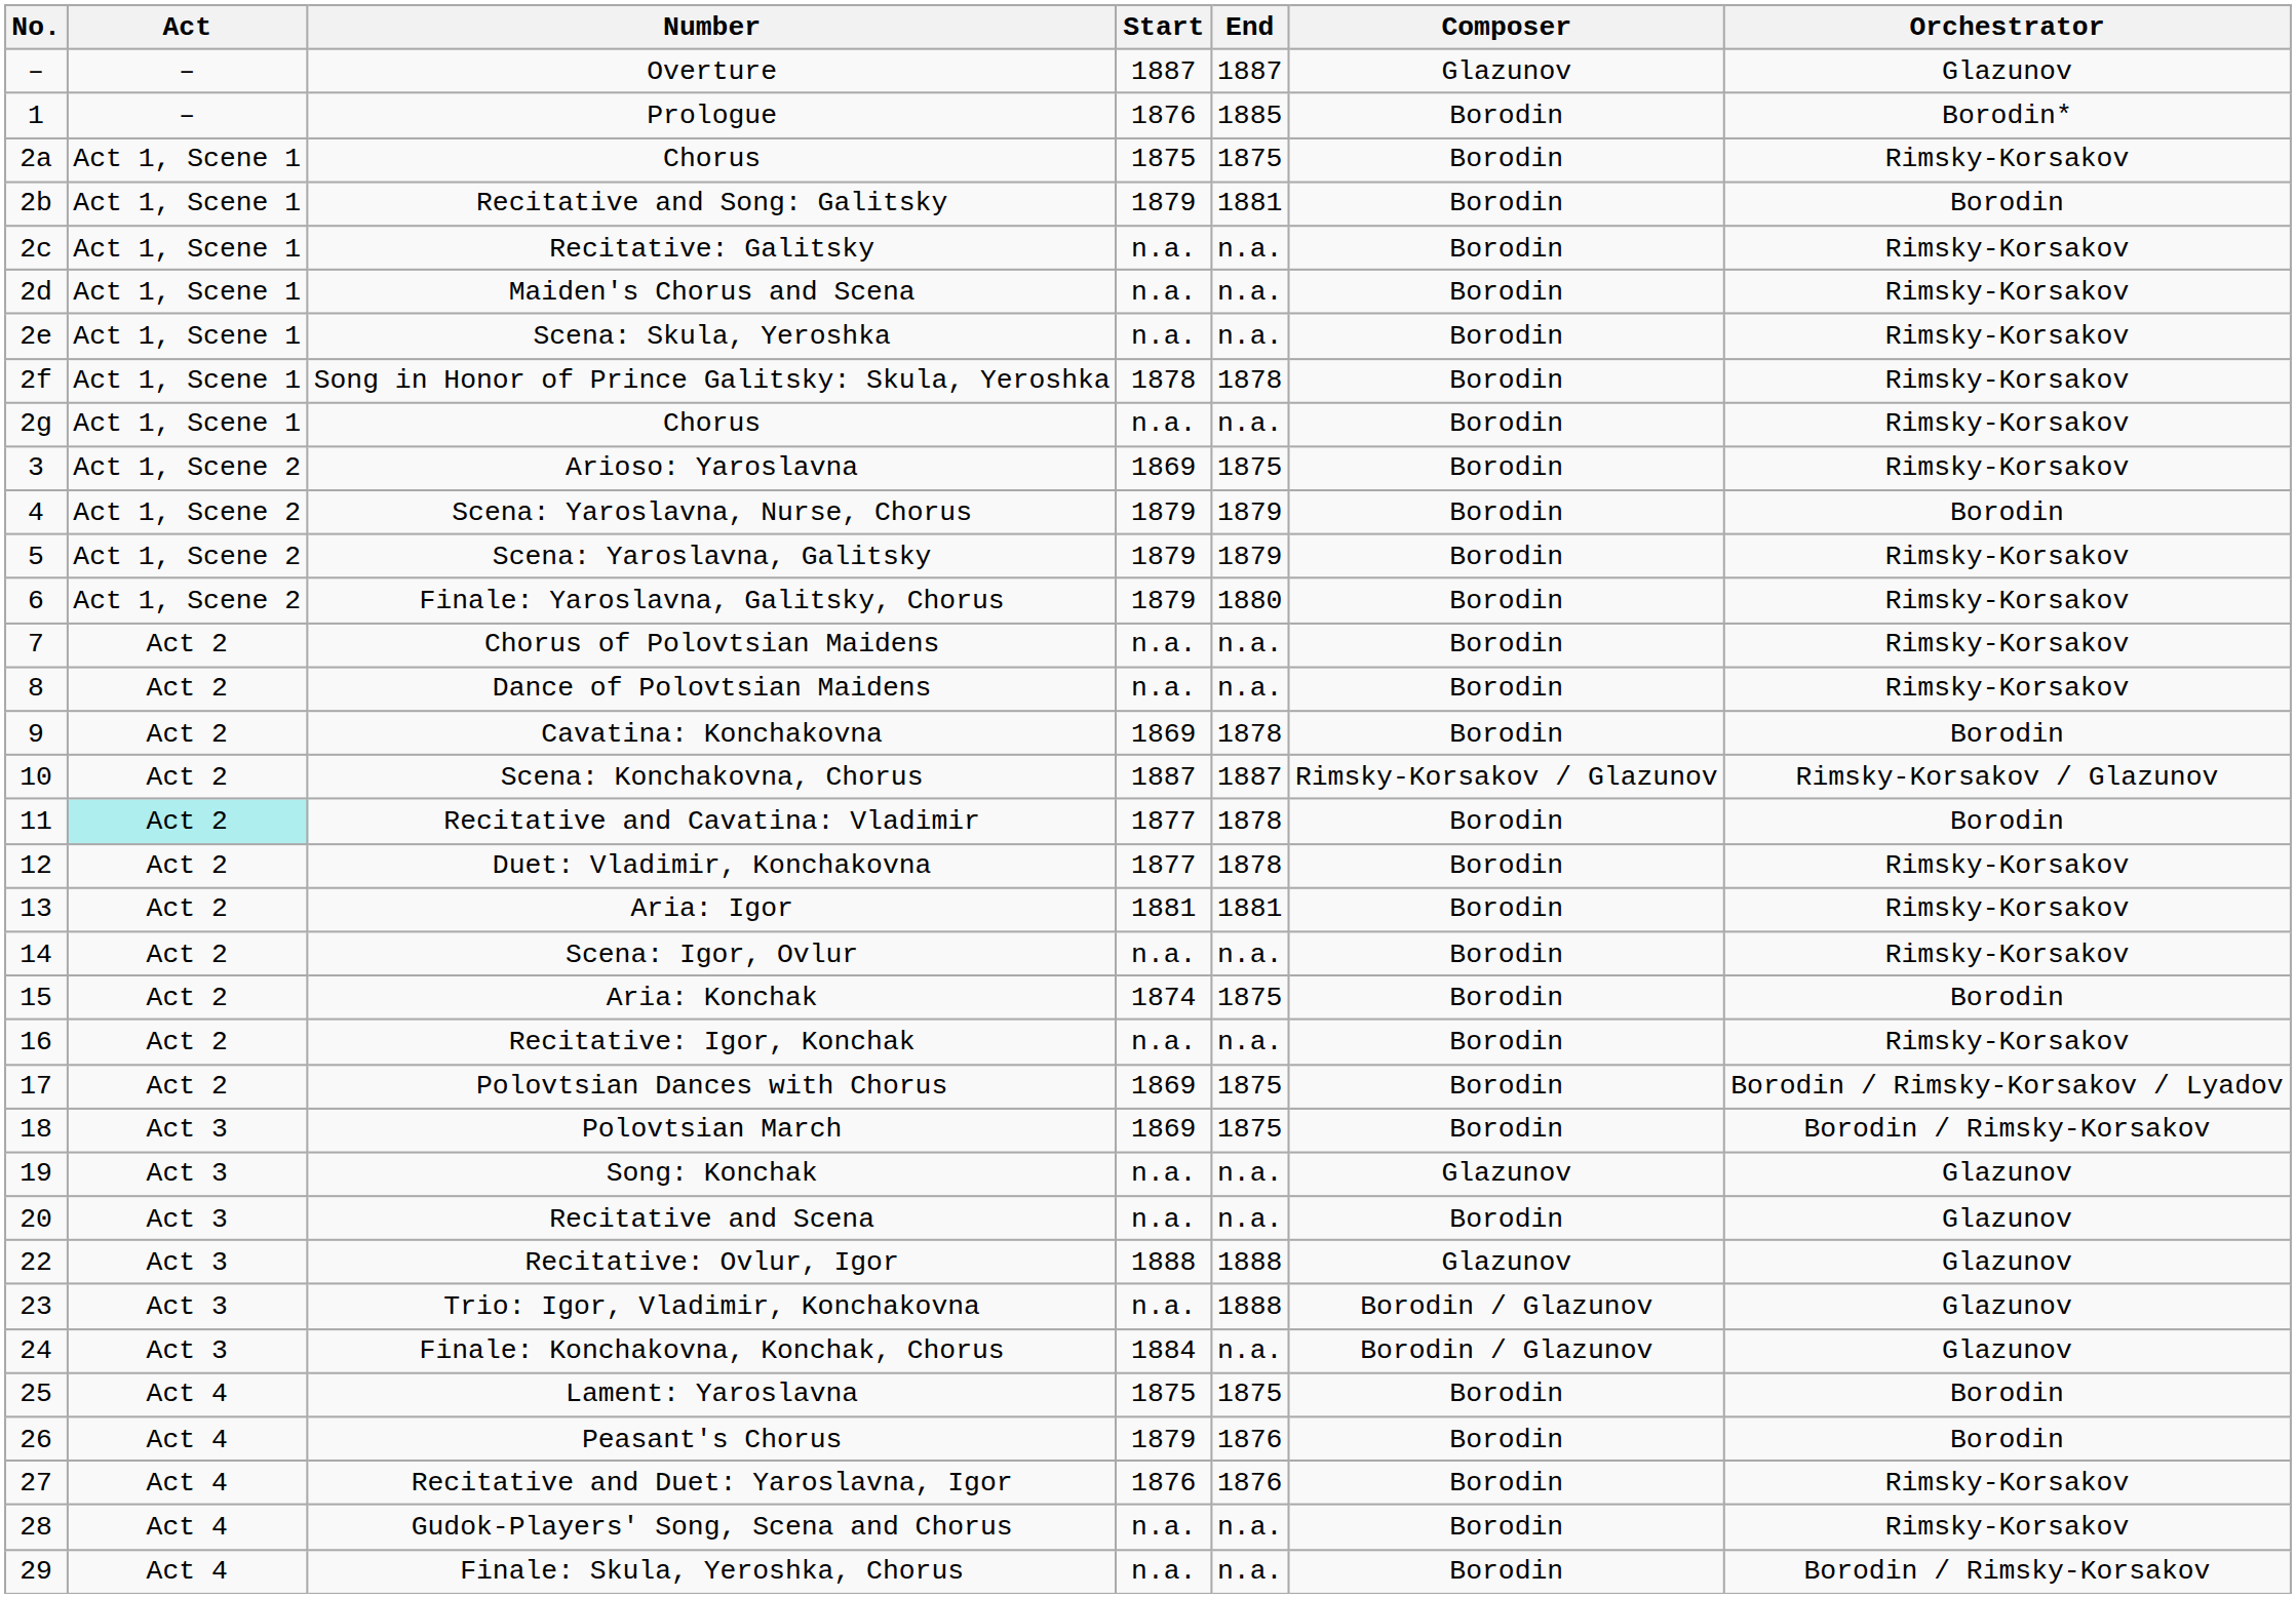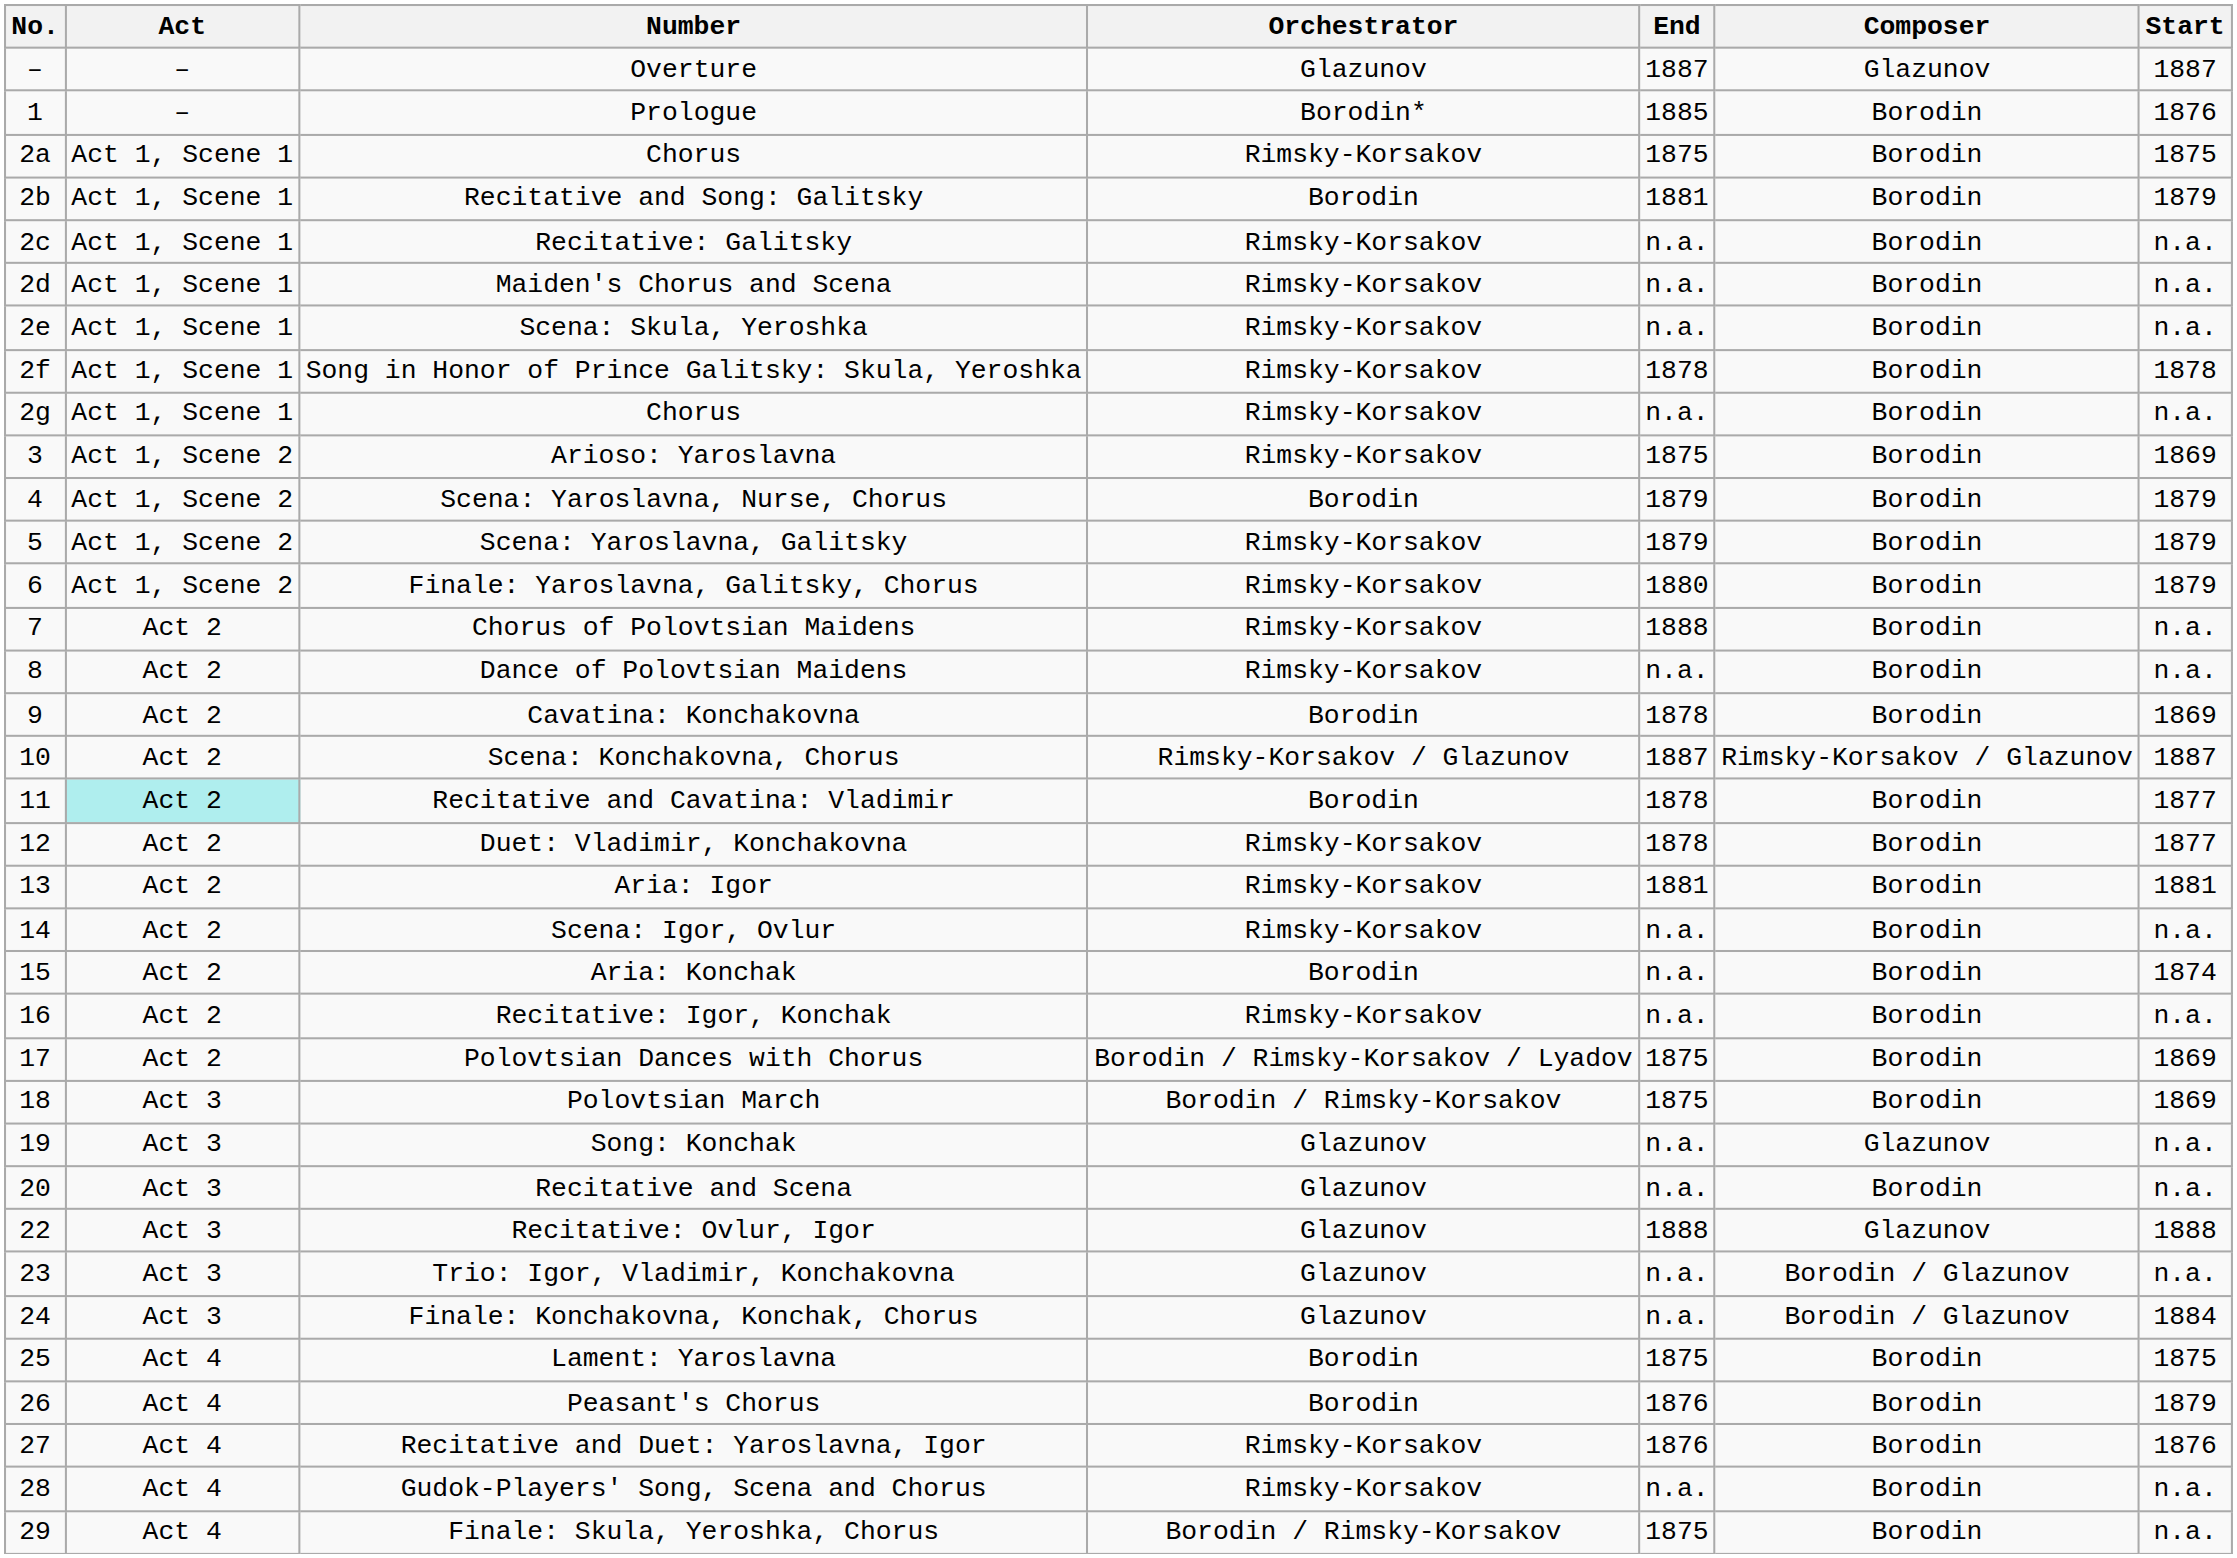 <table class="wikitable sortable" style="text-align: center;">
 <tr>
 <th>No.</th>
 <th>Act</th>
 <th>Number</th>
-<th>Start</th>
+<th>Orchestrator</th>
 <th>End</th>
 <th>Composer</th>
-<th>Orchestrator</th>
+<th>Start</th>
 </tr>
 <tr>
 <td>–</td>
 <td>–</td>
 <td>Overture</td>
-<td>1887</td>
+<td>Glazunov</td>
 <td>1887</td>
 <td>Glazunov</td>
-<td>Glazunov</td>
+<td>1887</td>
 </tr>
 <tr>
 <td>1</td>
 <td>–</td>
 <td>Prologue</td>
-<td>1876</td>
+<td>Borodin*</td>
 <td>1885</td>
 <td>Borodin</td>
-<td>Borodin*</td>
+<td>1876</td>
 </tr>
 <tr>
 <td>2a</td>
 <td>Act 1, Scene 1</td>
 <td>Chorus</td>
-<td>1875</td>
+<td>Rimsky-Korsakov</td>
 <td>1875</td>
 <td>Borodin</td>
-<td>Rimsky-Korsakov</td>
+<td>1875</td>
 </tr>
 <tr>
 <td>2b</td>
 <td>Act 1, Scene 1</td>
 <td>Recitative and Song: Galitsky</td>
-<td>1879</td>
+<td>Borodin</td>
 <td>1881</td>
 <td>Borodin</td>
-<td>Borodin</td>
+<td>1879</td>
 </tr>
 <tr>
 <td>2c</td>
 <td>Act 1, Scene 1</td>
 <td>Recitative: Galitsky</td>
-<td>n.a.</td>
+<td>Rimsky-Korsakov</td>
 <td>n.a.</td>
 <td>Borodin</td>
-<td>Rimsky-Korsakov</td>
+<td>n.a.</td>
 </tr>
 <tr>
 <td>2d</td>
 <td>Act 1, Scene 1</td>
 <td>Maiden's Chorus and Scena</td>
-<td>n.a.</td>
+<td>Rimsky-Korsakov</td>
 <td>n.a.</td>
 <td>Borodin</td>
-<td>Rimsky-Korsakov</td>
+<td>n.a.</td>
 </tr>
 <tr>
 <td>2e</td>
 <td>Act 1, Scene 1</td>
 <td>Scena: Skula, Yeroshka</td>
-<td>n.a.</td>
+<td>Rimsky-Korsakov</td>
 <td>n.a.</td>
 <td>Borodin</td>
-<td>Rimsky-Korsakov</td>
+<td>n.a.</td>
 </tr>
 <tr>
 <td>2f</td>
 <td>Act 1, Scene 1</td>
 <td>Song in Honor of Prince Galitsky: Skula, Yeroshka</td>
-<td>1878</td>
+<td>Rimsky-Korsakov</td>
 <td>1878</td>
 <td>Borodin</td>
-<td>Rimsky-Korsakov</td>
+<td>1878</td>
 </tr>
 <tr>
 <td>2g</td>
 <td>Act 1, Scene 1</td>
 <td>Chorus</td>
-<td>n.a.</td>
+<td>Rimsky-Korsakov</td>
 <td>n.a.</td>
 <td>Borodin</td>
-<td>Rimsky-Korsakov</td>
+<td>n.a.</td>
 </tr>
 <tr>
 <td>3</td>
 <td>Act 1, Scene 2</td>
 <td>Arioso: Yaroslavna</td>
-<td>1869</td>
+<td>Rimsky-Korsakov</td>
 <td>1875</td>
 <td>Borodin</td>
-<td>Rimsky-Korsakov</td>
+<td>1869</td>
 </tr>
 <tr>
 <td>4</td>
 <td>Act 1, Scene 2</td>
 <td>Scena: Yaroslavna, Nurse, Chorus</td>
-<td>1879</td>
+<td>Borodin</td>
 <td>1879</td>
 <td>Borodin</td>
-<td>Borodin</td>
+<td>1879</td>
 </tr>
 <tr>
 <td>5</td>
 <td>Act 1, Scene 2</td>
 <td>Scena: Yaroslavna, Galitsky</td>
-<td>1879</td>
+<td>Rimsky-Korsakov</td>
 <td>1879</td>
 <td>Borodin</td>
-<td>Rimsky-Korsakov</td>
+<td>1879</td>
 </tr>
 <tr>
 <td>6</td>
 <td>Act 1, Scene 2</td>
 <td>Finale: Yaroslavna, Galitsky, Chorus</td>
-<td>1879</td>
+<td>Rimsky-Korsakov</td>
 <td>1880</td>
 <td>Borodin</td>
-<td>Rimsky-Korsakov</td>
+<td>1879</td>
 </tr>
 <tr>
 <td>7</td>
 <td>Act 2</td>
 <td>Chorus of Polovtsian Maidens</td>
+<td>Rimsky-Korsakov</td>
+<td>1888</td>
+<td>Borodin</td>
 <td>n.a.</td>
-<td>n.a.</td>
-<td>Borodin</td>
-<td>Rimsky-Korsakov</td>
 </tr>
 <tr>
 <td>8</td>
 <td>Act 2</td>
 <td>Dance of Polovtsian Maidens</td>
-<td>n.a.</td>
+<td>Rimsky-Korsakov</td>
 <td>n.a.</td>
 <td>Borodin</td>
-<td>Rimsky-Korsakov</td>
+<td>n.a.</td>
 </tr>
 <tr>
 <td>9</td>
 <td>Act 2</td>
 <td>Cavatina: Konchakovna</td>
-<td>1869</td>
+<td>Borodin</td>
 <td>1878</td>
 <td>Borodin</td>
-<td>Borodin</td>
+<td>1869</td>
 </tr>
 <tr>
 <td>10</td>
 <td>Act 2</td>
 <td>Scena: Konchakovna, Chorus</td>
-<td>1887</td>
+<td>Rimsky-Korsakov / Glazunov</td>
 <td>1887</td>
 <td>Rimsky-Korsakov / Glazunov</td>
-<td>Rimsky-Korsakov / Glazunov</td>
+<td>1887</td>
 </tr>
 <tr>
 <td>11</td>
 <td style="background: paleturquoise;">Act 2</td>
 <td>Recitative and Cavatina: Vladimir</td>
-<td>1877</td>
+<td>Borodin</td>
 <td>1878</td>
 <td>Borodin</td>
-<td>Borodin</td>
+<td>1877</td>
 </tr>
 <tr>
 <td>12</td>
 <td>Act 2</td>
 <td>Duet: Vladimir, Konchakovna</td>
-<td>1877</td>
+<td>Rimsky-Korsakov</td>
 <td>1878</td>
 <td>Borodin</td>
-<td>Rimsky-Korsakov</td>
+<td>1877</td>
 </tr>
 <tr>
 <td>13</td>
 <td>Act 2</td>
 <td>Aria: Igor</td>
-<td>1881</td>
+<td>Rimsky-Korsakov</td>
 <td>1881</td>
 <td>Borodin</td>
-<td>Rimsky-Korsakov</td>
+<td>1881</td>
 </tr>
 <tr>
 <td>14</td>
 <td>Act 2</td>
 <td>Scena: Igor, Ovlur</td>
-<td>n.a.</td>
+<td>Rimsky-Korsakov</td>
 <td>n.a.</td>
 <td>Borodin</td>
-<td>Rimsky-Korsakov</td>
+<td>n.a.</td>
 </tr>
 <tr>
 <td>15</td>
 <td>Act 2</td>
 <td>Aria: Konchak</td>
+<td>Borodin</td>
+<td>n.a.</td>
+<td>Borodin</td>
 <td>1874</td>
-<td>1875</td>
-<td>Borodin</td>
-<td>Borodin</td>
 </tr>
 <tr>
 <td>16</td>
 <td>Act 2</td>
 <td>Recitative: Igor, Konchak</td>
-<td>n.a.</td>
+<td>Rimsky-Korsakov</td>
 <td>n.a.</td>
 <td>Borodin</td>
-<td>Rimsky-Korsakov</td>
+<td>n.a.</td>
 </tr>
 <tr>
 <td>17</td>
 <td>Act 2</td>
 <td>Polovtsian Dances with Chorus</td>
-<td>1869</td>
+<td>Borodin / Rimsky-Korsakov / Lyadov</td>
 <td>1875</td>
 <td>Borodin</td>
-<td>Borodin / Rimsky-Korsakov / Lyadov</td>
+<td>1869</td>
 </tr>
 <tr>
 <td>18</td>
 <td>Act 3</td>
 <td>Polovtsian March</td>
-<td>1869</td>
+<td>Borodin / Rimsky-Korsakov</td>
 <td>1875</td>
 <td>Borodin</td>
-<td>Borodin / Rimsky-Korsakov</td>
+<td>1869</td>
 </tr>
 <tr>
 <td>19</td>
 <td>Act 3</td>
 <td>Song: Konchak</td>
-<td>n.a.</td>
+<td>Glazunov</td>
 <td>n.a.</td>
 <td>Glazunov</td>
-<td>Glazunov</td>
+<td>n.a.</td>
 </tr>
 <tr>
 <td>20</td>
 <td>Act 3</td>
 <td>Recitative and Scena</td>
-<td>n.a.</td>
+<td>Glazunov</td>
 <td>n.a.</td>
 <td>Borodin</td>
-<td>Glazunov</td>
+<td>n.a.</td>
 </tr>
 <tr>
 <td>22</td>
 <td>Act 3</td>
 <td>Recitative: Ovlur, Igor</td>
-<td>1888</td>
+<td>Glazunov</td>
 <td>1888</td>
 <td>Glazunov</td>
-<td>Glazunov</td>
+<td>1888</td>
 </tr>
 <tr>
 <td>23</td>
 <td>Act 3</td>
 <td>Trio: Igor, Vladimir, Konchakovna</td>
+<td>Glazunov</td>
 <td>n.a.</td>
-<td>1888</td>
 <td>Borodin / Glazunov</td>
-<td>Glazunov</td>
+<td>n.a.</td>
 </tr>
 <tr>
 <td>24</td>
 <td>Act 3</td>
 <td>Finale: Konchakovna, Konchak, Chorus</td>
-<td>1884</td>
+<td>Glazunov</td>
 <td>n.a.</td>
 <td>Borodin / Glazunov</td>
-<td>Glazunov</td>
+<td>1884</td>
 </tr>
 <tr>
 <td>25</td>
 <td>Act 4</td>
 <td>Lament: Yaroslavna</td>
-<td>1875</td>
+<td>Borodin</td>
 <td>1875</td>
 <td>Borodin</td>
-<td>Borodin</td>
+<td>1875</td>
 </tr>
 <tr>
 <td>26</td>
 <td>Act 4</td>
 <td>Peasant's Chorus</td>
-<td>1879</td>
+<td>Borodin</td>
 <td>1876</td>
 <td>Borodin</td>
-<td>Borodin</td>
+<td>1879</td>
 </tr>
 <tr>
 <td>27</td>
 <td>Act 4</td>
 <td>Recitative and Duet: Yaroslavna, Igor</td>
-<td>1876</td>
+<td>Rimsky-Korsakov</td>
 <td>1876</td>
 <td>Borodin</td>
-<td>Rimsky-Korsakov</td>
+<td>1876</td>
 </tr>
 <tr>
 <td>28</td>
 <td>Act 4</td>
 <td>Gudok-Players' Song, Scena and Chorus</td>
-<td>n.a.</td>
+<td>Rimsky-Korsakov</td>
 <td>n.a.</td>
 <td>Borodin</td>
-<td>Rimsky-Korsakov</td>
+<td>n.a.</td>
 </tr>
 <tr>
 <td>29</td>
 <td>Act 4</td>
 <td>Finale: Skula, Yeroshka, Chorus</td>
+<td>Borodin / Rimsky-Korsakov</td>
+<td>1875</td>
+<td>Borodin</td>
 <td>n.a.</td>
-<td>n.a.</td>
-<td>Borodin</td>
-<td>Borodin / Rimsky-Korsakov</td>
 </tr>
 </table>
